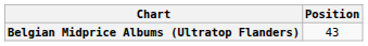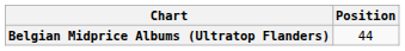 <table class="wikitable sortable plainrowheaders" style="text-align:center">
 <tr>
 <th scope="col">Chart</th>
 <th scope="col">Position</th>
 </tr>
 <tr>
 <th scope="row">Belgian Midprice Albums (Ultratop Flanders)</th>
-<td>43</td>
+<td>44</td>
 </tr>
 </table>
